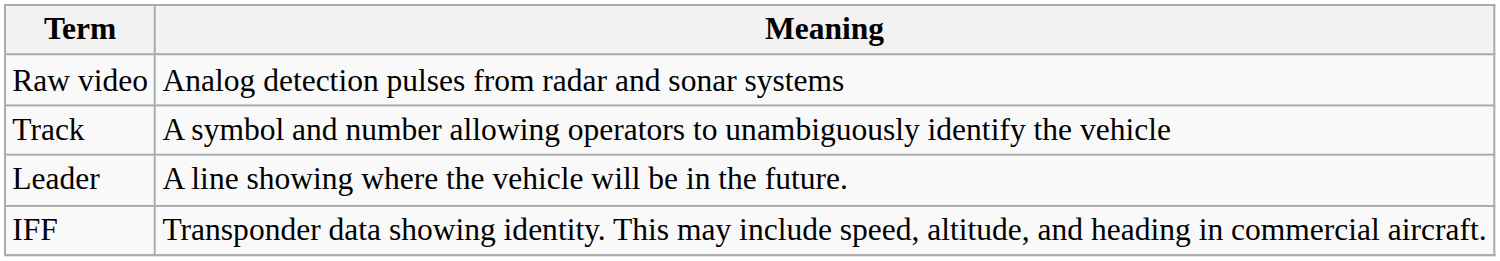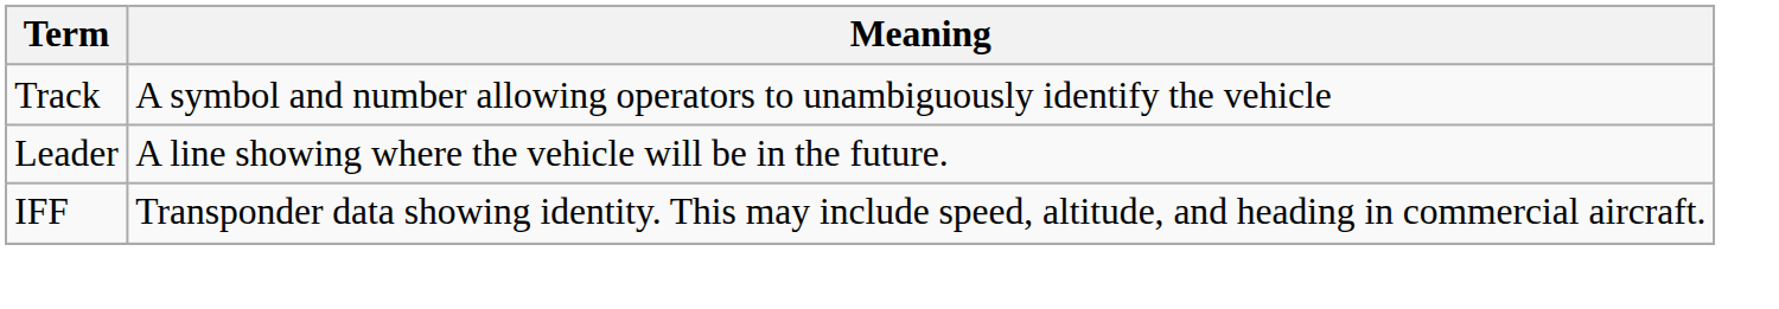 <table class="wikitable">
 <tr>
 <th>Term</th>
 <th>Meaning</th>
-</tr>
-<tr>
-<td>Raw video</td>
-<td>Analog detection pulses from radar and sonar systems</td>
 </tr>
 <tr>
 <td>Track</td>
 <td>A symbol and number allowing operators to unambiguously identify the vehicle</td>
 </tr>
 <tr>
 <td>Leader</td>
 <td>A line showing where the vehicle will be in the future.</td>
 </tr>
 <tr>
 <td>IFF</td>
 <td>Transponder data showing identity. This may include speed, altitude, and heading in commercial aircraft.</td>
 </tr>
 <tr>
 </tr>
 </table>
